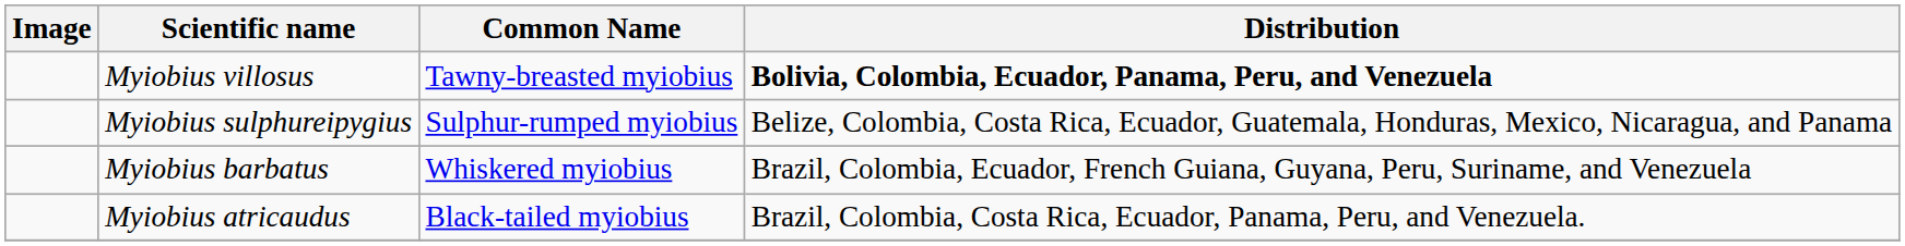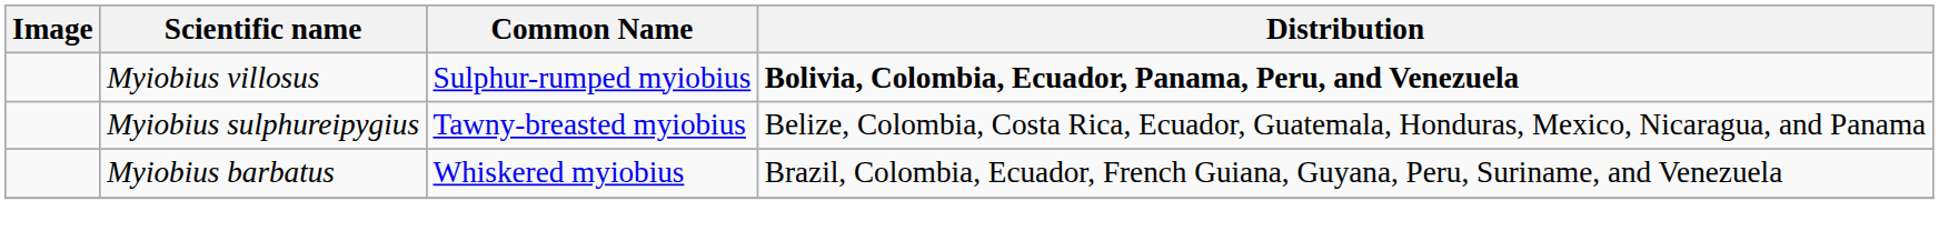 <table class="wikitable">
 <tr>
 <th>Image</th>
 <th>Scientific name</th>
 <th>Common Name</th>
 <th>Distribution</th>
 </tr>
 <tr>
 <td></td>
 <td><em>Myiobius villosus</em></td>
-<td><a href='#'>Tawny-breasted myiobius</a></td>
+<td><a href='#'>Sulphur-rumped myiobius</a></td>
 <td><strong>Bolivia, Colombia, Ecuador, Panama, Peru, and Venezuela</strong></td>
 </tr>
 <tr>
 <td></td>
 <td><em>Myiobius sulphureipygius</em></td>
-<td><a href='#'>Sulphur-rumped myiobius</a></td>
+<td><a href='#'>Tawny-breasted myiobius</a></td>
 <td>Belize, Colombia, Costa Rica, Ecuador, Guatemala, Honduras, Mexico, Nicaragua, and Panama</td>
 </tr>
 <tr>
 <td></td>
 <td><em>Myiobius barbatus</em></td>
 <td><a href='#'>Whiskered myiobius</a></td>
 <td>Brazil, Colombia, Ecuador, French Guiana, Guyana, Peru, Suriname, and Venezuela</td>
 </tr>
 <tr>
-<td></td>
-<td><em>Myiobius atricaudus</em></td>
-<td><a href='#'>Black-tailed myiobius</a></td>
-<td>Brazil, Colombia, Costa Rica, Ecuador, Panama, Peru, and Venezuela.</td>
-</tr>
-<tr>
 </tr>
 </table>
